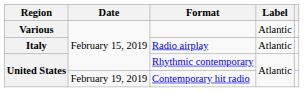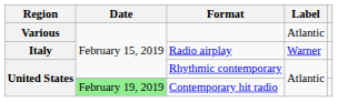 <table class="wikitable plainrowheaders">
 <tr>
 <th scope="col">Region</th>
 <th scope="col">Date</th>
 <th scope="col">Format</th>
 <th scope="col">Label</th>
 <th scope="col"></th>
 </tr>
 <tr>
 <th scope="row">Various</th>
 <td rowspan="3">February 15, 2019</td>
 <td></td>
 <td>Atlantic</td>
 <td style="text-align:center;"></td>
 </tr>
 <tr>
 <th scope="row">Italy</th>
 <td><a href='#'>Radio airplay</a></td>
-<td>Atlantic</td>
+<td><a href='#'>Warner</a></td>
 <td align="center"></td>
 </tr>
 <tr>
 <th scope="row" rowspan="3">United States</th>
 <td><a href='#'>Rhythmic contemporary</a></td>
 <td rowspan="2">Atlantic</td>
 <td style="text-align:center;"></td>
 </tr>
 <tr>
-<td>February 19, 2019</td>
+<td style="background: lightgreen;">February 19, 2019</td>
 <td><a href='#'>Contemporary hit radio</a></td>
 <td style="text-align:center;"></td>
 </tr>
 </table>
